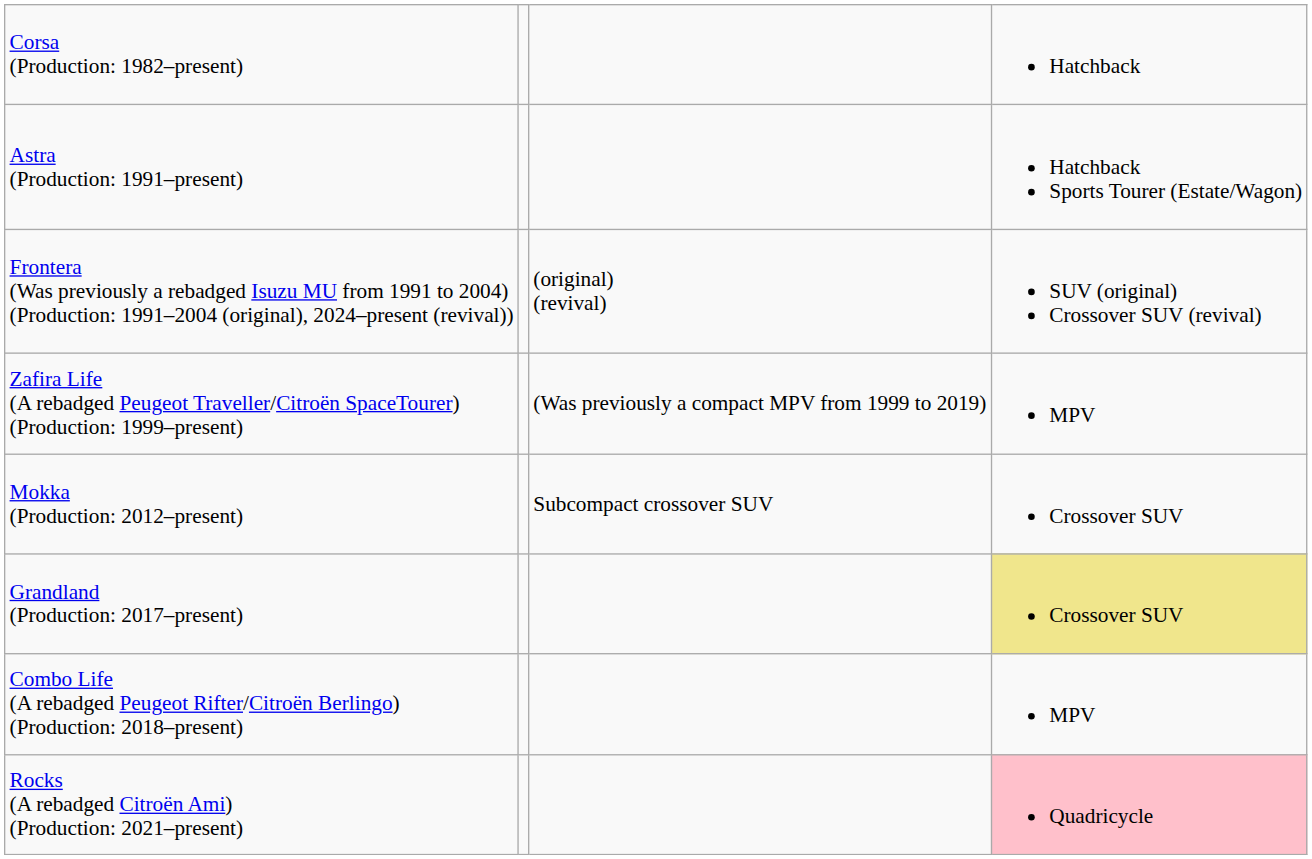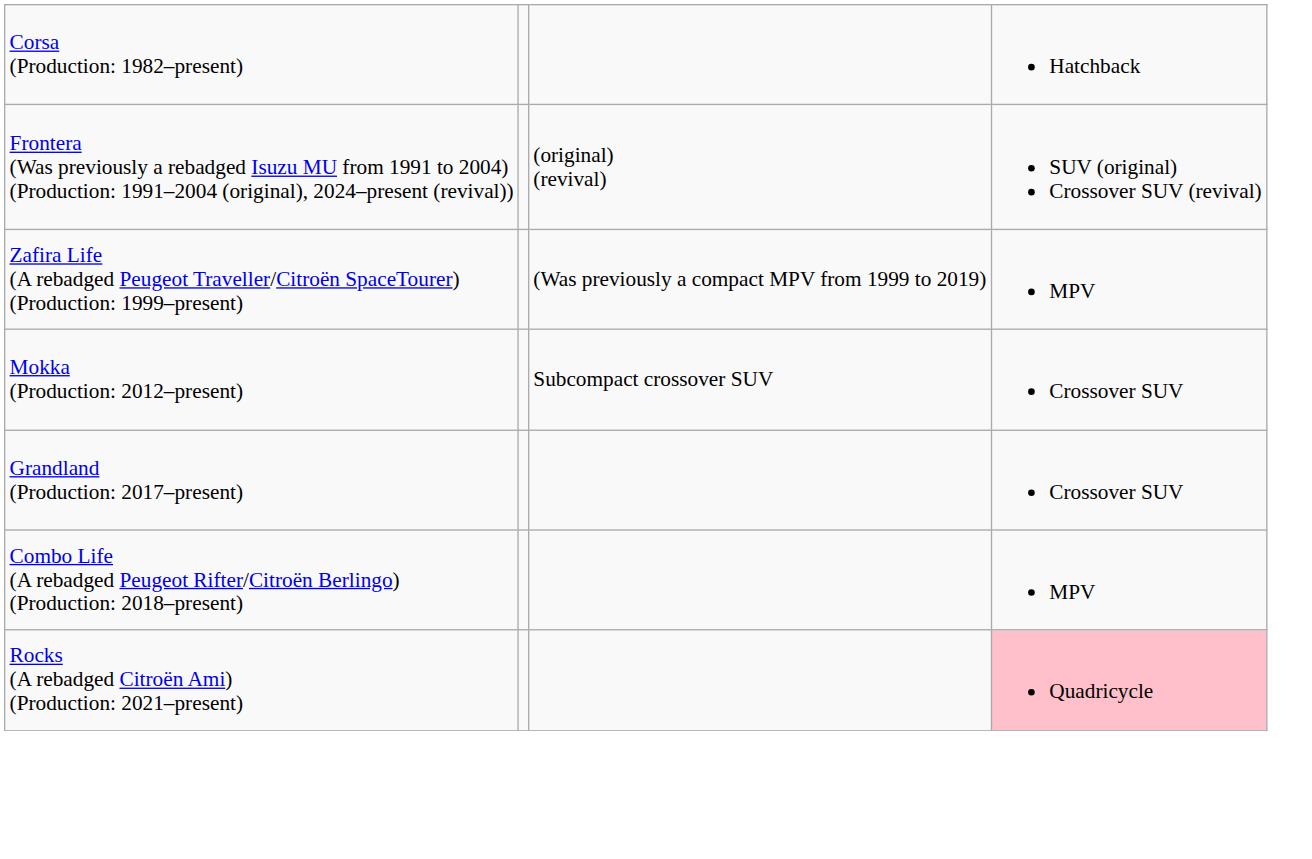 <table class="wikitable">
 <tr>
 <td><a href='#'>Corsa</a><br>(Production: 1982–present)</td>
 <td></td>
 <td></td>
 <td><br><ul><li>Hatchback</li></ul></td>
-</tr>
-<tr>
-<td><a href='#'>Astra</a><br>(Production: 1991–present)</td>
-<td></td>
-<td></td>
-<td><br><ul><li>Hatchback</li><li>Sports Tourer (Estate/Wagon)</li></ul></td>
 </tr>
 <tr>
 <td><a href='#'>Frontera</a><br>(Was previously a rebadged <a href='#'>Isuzu MU</a> from 1991 to 2004)<br>(Production: 1991–2004 (original), 2024–present (revival))</td>
 <td></td>
 <td> (original)<br> (revival)</td>
 <td><br><ul><li>SUV (original)</li><li>Crossover SUV (revival)</li></ul></td>
 </tr>
 <tr>
 <td><a href='#'>Zafira Life</a><br>(A rebadged <a href='#'>Peugeot Traveller</a>/<a href='#'>Citroën SpaceTourer</a>)<br>(Production: 1999–present)</td>
 <td></td>
 <td> (Was previously a compact MPV from 1999 to 2019)</td>
 <td><br><ul><li>MPV</li></ul></td>
 </tr>
 <tr>
 <td><a href='#'>Mokka</a><br>(Production: 2012–present)</td>
 <td></td>
 <td>Subcompact crossover SUV</td>
 <td><br><ul><li>Crossover SUV</li></ul></td>
 </tr>
 <tr>
 <td><a href='#'>Grandland</a><br>(Production: 2017–present)</td>
 <td></td>
 <td></td>
-<td style="background: khaki;"><br><ul><li>Crossover SUV</li></ul></td>
+<td><br><ul><li>Crossover SUV</li></ul></td>
 </tr>
 <tr>
 <td><a href='#'>Combo Life</a><br>(A rebadged <a href='#'>Peugeot Rifter</a>/<a href='#'>Citroën Berlingo</a>)<br>(Production: 2018–present)</td>
 <td></td>
 <td></td>
 <td><br><ul><li>MPV</li></ul></td>
 </tr>
 <tr>
 <td><a href='#'>Rocks</a><br>(A rebadged <a href='#'>Citroën Ami</a>)<br>(Production: 2021–present)</td>
 <td></td>
 <td></td>
 <td style="background: pink;"><br><ul><li>Quadricycle</li></ul></td>
 </tr>
 </table>
